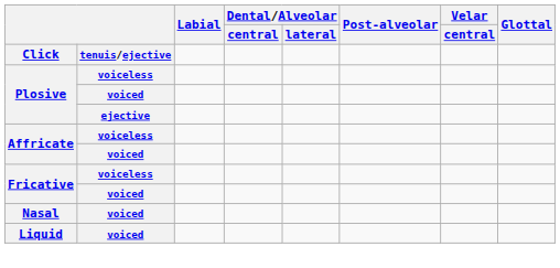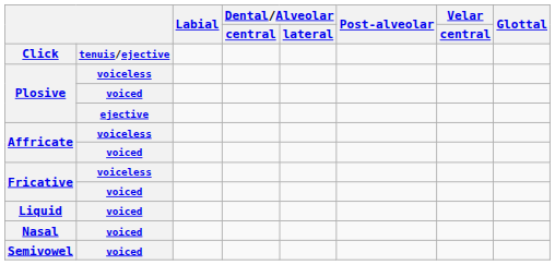 <table class="wikitable">
 <tr>
 <th colspan="2" rowspan="2"></th>
 <th rowspan="2"><a href='#'>Labial</a></th>
 <th colspan="2"><a href='#'>Dental</a>/<a href='#'>Alveolar</a></th>
 <th rowspan="2"><a href='#'>Post-alveolar</a></th>
 <th><a href='#'>Velar</a></th>
 <th rowspan="2"><a href='#'>Glottal</a></th>
 </tr>
 <tr class="small">
 <th><a href='#'>central</a></th>
 <th><a href='#'>lateral</a></th>
 <th><a href='#'>central</a></th>
 </tr>
 <tr>
 <th><a href='#'>Click</a></th>
 <th><small><a href='#'>tenuis</a>/<a href='#'>ejective</a></small></th>
 <td></td>
 <td> </td>
 <td> </td>
 <td> </td>
 <td></td>
 <td></td>
 </tr>
 <tr>
 <th rowspan="3"><a href='#'>Plosive</a></th>
 <th><small><a href='#'>voiceless</a></small></th>
 <td></td>
 <td></td>
 <td></td>
 <td></td>
 <td></td>
 <td></td>
 </tr>
 <tr>
 <th><small><a href='#'>voiced</a></small></th>
 <td></td>
 <td></td>
 <td></td>
 <td></td>
 <td></td>
 <td></td>
 </tr>
 <tr>
 <th><small><a href='#'>ejective</a></small></th>
 <td></td>
 <td></td>
 <td></td>
 <td></td>
 <td> </td>
 <td></td>
 </tr>
 <tr>
 <th rowspan="2"><a href='#'>Affricate</a></th>
 <th><small><a href='#'>voiceless</a></small></th>
 <td></td>
 <td></td>
 <td></td>
 <td> </td>
 <td></td>
 <td></td>
 </tr>
 <tr>
 <th><small><a href='#'>voiced</a></small></th>
 <td></td>
 <td></td>
 <td></td>
 <td> </td>
 <td></td>
 <td></td>
 </tr>
 <tr>
 <th rowspan="2"><a href='#'>Fricative</a></th>
 <th><small><a href='#'>voiceless</a></small></th>
 <td></td>
 <td></td>
 <td> </td>
 <td> </td>
 <td> </td>
 <td> </td>
 </tr>
 <tr>
 <th><small><a href='#'>voiced</a></small></th>
 <td></td>
 <td></td>
 <td></td>
 <td></td>
 <td></td>
 <td></td>
 </tr>
 <tr>
+<th><a href='#'>Liquid</a></th>
+<th><small><a href='#'>voiced</a></small></th>
+<td></td>
+<td></td>
+<td></td>
+<td></td>
+<td></td>
+<td></td>
+</tr>
+<tr>
 <th><a href='#'>Nasal</a></th>
 <th><small><a href='#'>voiced</a></small></th>
 <td></td>
 <td></td>
 <td></td>
 <td></td>
 <td> </td>
 <td></td>
 </tr>
 <tr>
-<th><a href='#'>Liquid</a></th>
+<th><a href='#'>Semivowel</a></th>
 <th><small><a href='#'>voiced</a></small></th>
 <td></td>
 <td></td>
 <td></td>
-<td></td>
+<td> </td>
 <td></td>
 <td></td>
 </tr>
 </table>
